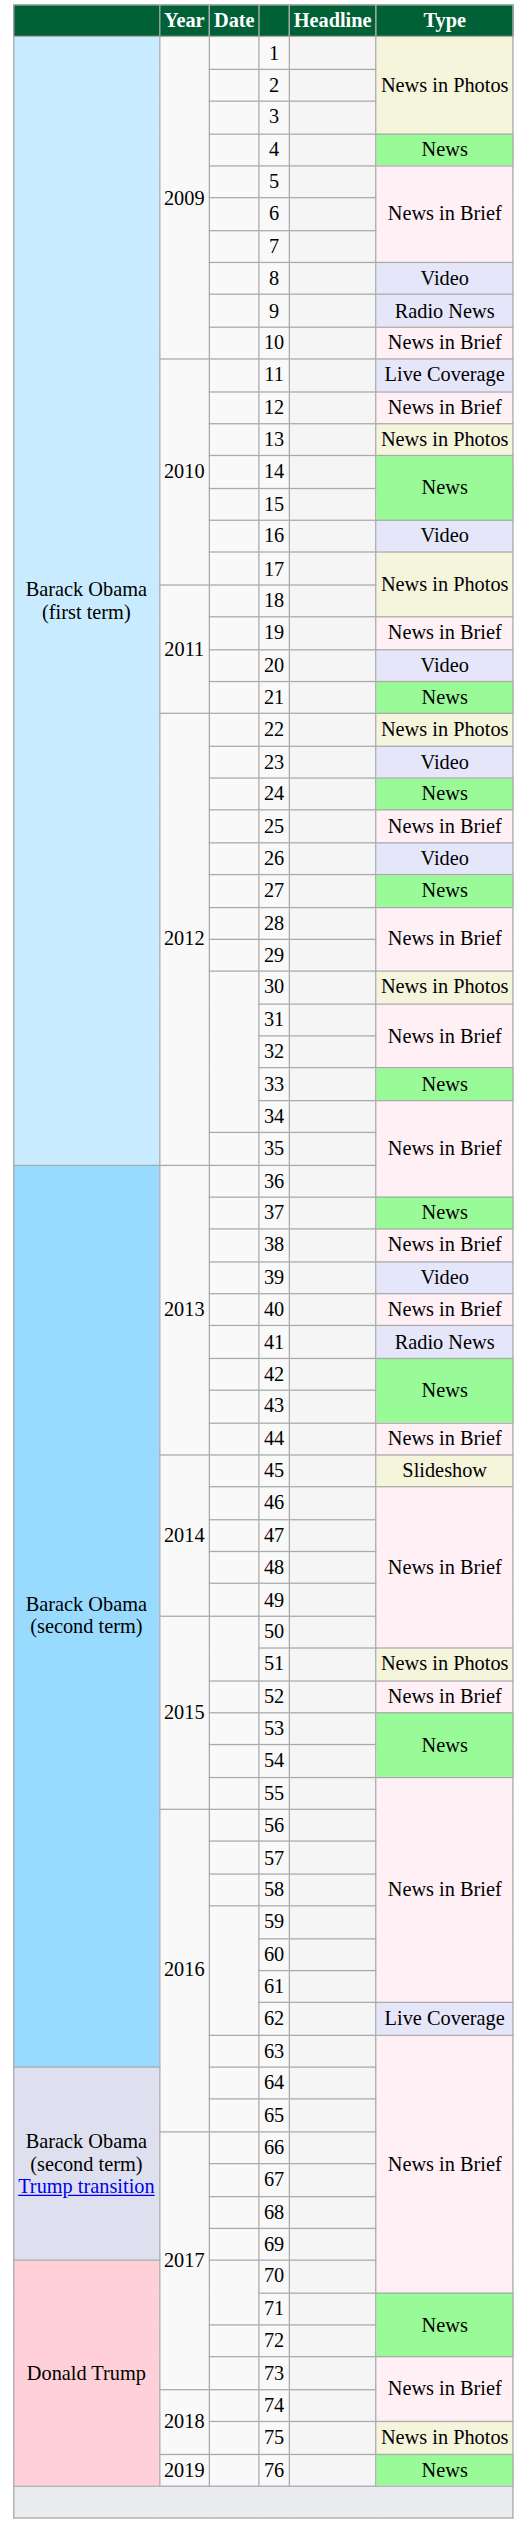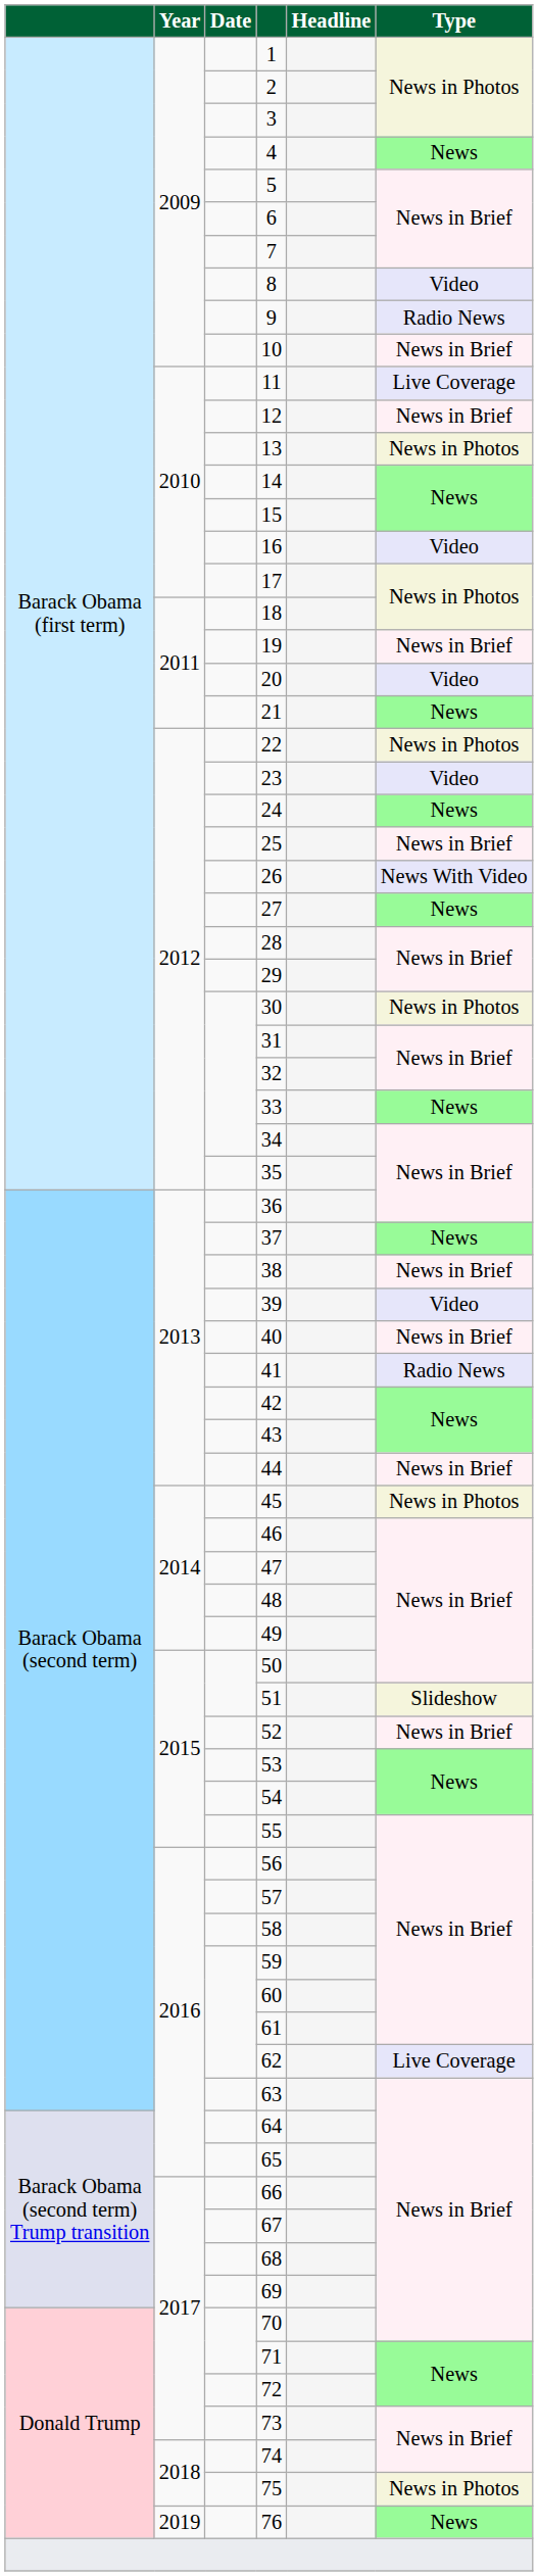 <table class="wikitable sortable mw-collapsible" style="border-spacing: 0; margin: 1em auto;">
 <tr>
 <th scope="col" style="background-color:#006136; color:white;"></th>
 <th scope="col" style="background-color:#006136; color:white;">Year</th>
 <th scope="col" style="background-color:#006136; color:white;">Date</th>
 <th scope="col" style="background-color:#006136; color:white;"></th>
 <th scope="col" style="background-color:#006136; color:white;">Headline</th>
 <th scope="col" style="background-color:#006136; color:white;">Type</th>
 </tr>
 <tr>
 <td rowspan="35" style="text-align:center; background-color:#c8ebff;">Barack Obama<br>(first term)</td>
 <td rowspan="10" style="text-align:center;">2009</td>
 <td style="text-align:center;"></td>
 <td style="text-align:center;">1</td>
 <td style="background-color:whitesmoke"></td>
 <td rowspan="3" style="text-align:center; background-color:beige;">News in Photos</td>
 </tr>
 <tr>
 <td style="text-align:center;"></td>
 <td style="text-align:center;">2</td>
 <td style="background-color:whitesmoke"></td>
 </tr>
 <tr>
 <td style="text-align:center;"></td>
 <td style="text-align:center;">3</td>
 <td style="background-color:whitesmoke"></td>
 </tr>
 <tr>
 <td style="text-align:center;"></td>
 <td style="text-align:center;">4</td>
 <td style="background-color:whitesmoke"></td>
 <td style="text-align:center; background-color:palegreen;">News</td>
 </tr>
 <tr>
 <td style="text-align:center;"></td>
 <td style="text-align:center;">5</td>
 <td style="background-color:whitesmoke"></td>
 <td rowspan="3" style="text-align:center; background-color:lavenderblush;">News in Brief</td>
 </tr>
 <tr>
 <td style="text-align:center;"></td>
 <td style="text-align:center;">6</td>
 <td style="background-color:whitesmoke"></td>
 </tr>
 <tr>
 <td style="text-align:center;"></td>
 <td style="text-align:center;">7</td>
 <td style="background-color:whitesmoke"></td>
 </tr>
 <tr>
 <td style="text-align:center;"></td>
 <td style="text-align:center;">8</td>
 <td style="background-color:whitesmoke"></td>
 <td style="text-align:center; background-color:lavender;">Video</td>
 </tr>
 <tr>
 <td style="text-align:center;"></td>
 <td style="text-align:center;">9</td>
 <td style="background-color:whitesmoke"></td>
 <td style="text-align:center; background-color:lavender;">Radio News</td>
 </tr>
 <tr>
 <td style="text-align:center;"></td>
 <td style="text-align:center;">10</td>
 <td style="background-color:whitesmoke"></td>
 <td style="text-align:center; background-color:lavenderblush;">News in Brief</td>
 </tr>
 <tr>
 <td rowspan="7" style="text-align:center;">2010</td>
 <td style="text-align:center;"></td>
 <td style="text-align:center;">11</td>
 <td style="background-color:whitesmoke"></td>
 <td style="text-align:center; background-color:lavender;">Live Coverage</td>
 </tr>
 <tr>
 <td style="text-align:center;"></td>
 <td style="text-align:center;">12</td>
 <td style="background-color:whitesmoke"></td>
 <td style="text-align:center; background-color:lavenderblush;">News in Brief</td>
 </tr>
 <tr>
 <td style="text-align:center;"></td>
 <td style="text-align:center;">13</td>
 <td style="background-color:whitesmoke"></td>
 <td style="text-align:center; background-color:beige;">News in Photos</td>
 </tr>
 <tr>
 <td style="text-align:center;"></td>
 <td style="text-align:center;">14</td>
 <td style="background-color:whitesmoke"></td>
 <td rowspan="2" style="text-align:center; background-color:palegreen;">News</td>
 </tr>
 <tr>
 <td style="text-align:center;"></td>
 <td style="text-align:center;">15</td>
 <td style="background-color:whitesmoke"></td>
 </tr>
 <tr>
 <td style="text-align:center;"></td>
 <td style="text-align:center;">16</td>
 <td style="background-color:whitesmoke"></td>
 <td style="text-align:center; background-color:lavender;">Video</td>
 </tr>
 <tr>
 <td style="text-align:center;"></td>
 <td style="text-align:center;">17</td>
 <td style="background-color:whitesmoke"></td>
 <td rowspan="2" style="text-align:center; background-color:beige;">News in Photos</td>
 </tr>
 <tr>
 <td rowspan="4" style="text-align:center;">2011</td>
 <td style="text-align:center;"></td>
 <td style="text-align:center;">18</td>
 <td style="background-color:whitesmoke"></td>
 </tr>
 <tr>
 <td style="text-align:center;"></td>
 <td style="text-align:center;">19</td>
 <td style="background-color:whitesmoke"></td>
 <td style="text-align:center; background-color:lavenderblush;">News in Brief</td>
 </tr>
 <tr>
 <td style="text-align:center;"></td>
 <td style="text-align:center;">20</td>
 <td style="background-color:whitesmoke"></td>
 <td style="text-align:center; background-color:lavender;">Video</td>
 </tr>
 <tr>
 <td style="text-align:center;"></td>
 <td style="text-align:center;">21</td>
 <td style="background-color:whitesmoke"></td>
 <td style="text-align:center; background-color:palegreen;">News</td>
 </tr>
 <tr>
 <td rowspan="14" style="text-align:center;">2012</td>
 <td style="text-align:center;"></td>
 <td style="text-align:center;">22</td>
 <td style="background-color:whitesmoke"></td>
 <td style="text-align:center; background-color:beige;">News in Photos</td>
 </tr>
 <tr>
 <td style="text-align:center;"></td>
 <td style="text-align:center;">23</td>
 <td style="background-color:whitesmoke"></td>
 <td style="text-align:center; background-color:lavender;">Video</td>
 </tr>
 <tr>
 <td style="text-align:center;"></td>
 <td style="text-align:center;">24</td>
 <td style="background-color:whitesmoke"></td>
 <td style="text-align:center; background-color:palegreen;">News</td>
 </tr>
 <tr>
 <td style="text-align:center;"></td>
 <td style="text-align:center;">25</td>
 <td style="background-color:whitesmoke"></td>
 <td style="text-align:center; background-color:lavenderblush;">News in Brief</td>
 </tr>
 <tr>
 <td style="text-align:center;"></td>
 <td style="text-align:center;">26</td>
 <td style="background-color:whitesmoke"></td>
-<td style="text-align:center; background-color:lavender;">Video</td>
+<td style="text-align:center; background-color:lavender;">News With Video</td>
 </tr>
 <tr>
 <td style="text-align:center;"></td>
 <td style="text-align:center;">27</td>
 <td style="background-color:whitesmoke"></td>
 <td style="text-align:center; background-color:palegreen;">News</td>
 </tr>
 <tr>
 <td style="text-align:center;"></td>
 <td style="text-align:center;">28</td>
 <td style="background-color:whitesmoke"></td>
 <td rowspan="2" style="text-align:center; background-color:lavenderblush;">News in Brief</td>
 </tr>
 <tr>
 <td style="text-align:center;"></td>
 <td style="text-align:center;">29</td>
 <td style="background-color:whitesmoke"></td>
 </tr>
 <tr>
 <td style="text-align:center;" rowspan="5"></td>
 <td style="text-align:center;">30</td>
 <td style="background-color:whitesmoke"></td>
 <td style="text-align:center; background-color:beige;">News in Photos</td>
 </tr>
 <tr>
 <td style="text-align:center;">31</td>
 <td style="background-color:whitesmoke"></td>
 <td rowspan="2" style="text-align:center; background-color:lavenderblush;">News in Brief</td>
 </tr>
 <tr>
 <td style="text-align:center;">32</td>
 <td style="background-color:whitesmoke"></td>
 </tr>
 <tr>
 <td style="text-align:center;">33</td>
 <td style="background-color:whitesmoke"></td>
 <td style="text-align:center; background-color:palegreen;">News</td>
 </tr>
 <tr>
 <td style="text-align:center;">34</td>
 <td style="background-color:whitesmoke"></td>
 <td rowspan="3" style="text-align:center; background-color:lavenderblush;">News in Brief</td>
 </tr>
 <tr>
 <td style="text-align:center;"></td>
 <td style="text-align:center;">35</td>
 <td style="background-color:whitesmoke"></td>
 </tr>
 <tr>
 <td rowspan="28" style="text-align:center; background-color:#99daff;">Barack Obama<br>(second term)</td>
 <td rowspan="9" style="text-align:center;">2013</td>
 <td style="text-align:center;"></td>
 <td style="text-align:center;">36</td>
 <td style="background-color:whitesmoke"></td>
 </tr>
 <tr>
 <td style="text-align:center;"></td>
 <td style="text-align:center;">37</td>
 <td style="background-color:whitesmoke"></td>
 <td style="text-align:center; background-color:palegreen;">News</td>
 </tr>
 <tr>
 <td style="text-align:center;"></td>
 <td style="text-align:center;">38</td>
 <td style="background-color:whitesmoke"></td>
 <td style="text-align:center; background-color:lavenderblush;">News in Brief</td>
 </tr>
 <tr>
 <td style="text-align:center;"></td>
 <td style="text-align:center;">39</td>
 <td style="background-color:whitesmoke"></td>
 <td style="text-align:center; background-color:lavender;">Video</td>
 </tr>
 <tr>
 <td style="text-align:center;"></td>
 <td style="text-align:center;">40</td>
 <td style="background-color:whitesmoke"></td>
 <td style="text-align:center; background-color:lavenderblush;">News in Brief</td>
 </tr>
 <tr>
 <td style="text-align:center;"></td>
 <td style="text-align:center;">41</td>
 <td style="background-color:whitesmoke"></td>
 <td style="text-align:center; background-color:lavender;">Radio News</td>
 </tr>
 <tr>
 <td style="text-align:center;"></td>
 <td style="text-align:center;">42</td>
 <td style="background-color:whitesmoke"></td>
 <td rowspan="2" style="text-align:center; background-color:palegreen;">News</td>
 </tr>
 <tr>
 <td style="text-align:center;"></td>
 <td style="text-align:center;">43</td>
 <td style="background-color:whitesmoke"></td>
 </tr>
 <tr>
 <td style="text-align:center;"></td>
 <td style="text-align:center;">44</td>
 <td style="background-color:whitesmoke"></td>
 <td style="text-align:center; background-color:lavenderblush;">News in Brief</td>
 </tr>
 <tr>
 <td rowspan="5" style="text-align:center;">2014</td>
 <td style="text-align:center;"></td>
 <td style="text-align:center;">45</td>
 <td style="background-color:whitesmoke"></td>
-<td style="text-align:center; background-color:beige;">Slideshow</td>
+<td style="text-align:center; background-color:beige;">News in Photos</td>
 </tr>
 <tr>
 <td style="text-align:center;"></td>
 <td style="text-align:center;">46</td>
 <td style="background-color:whitesmoke"></td>
 <td rowspan="5" style="text-align:center; background-color:lavenderblush;">News in Brief</td>
 </tr>
 <tr>
 <td style="text-align:center;"></td>
 <td style="text-align:center;">47</td>
 <td style="background-color:whitesmoke"></td>
 </tr>
 <tr>
 <td style="text-align:center;"></td>
 <td style="text-align:center;">48</td>
 <td style="background-color:whitesmoke"></td>
 </tr>
 <tr>
 <td style="text-align:center;"> </td>
 <td style="text-align:center;">49</td>
 <td style="background-color:whitesmoke"></td>
 </tr>
 <tr>
 <td rowspan="6" style="text-align:center;">2015</td>
 <td style="text-align:center;" rowspan="2"></td>
 <td style="text-align:center;">50</td>
 <td style="background-color:whitesmoke"></td>
 </tr>
 <tr>
 <td style="text-align:center;">51</td>
 <td style="background-color:whitesmoke"></td>
-<td style="text-align:center; background-color:beige;">News in Photos</td>
+<td style="text-align:center; background-color:beige;">Slideshow</td>
 </tr>
 <tr>
 <td style="text-align:center;"></td>
 <td style="text-align:center;">52</td>
 <td style="background-color:whitesmoke"></td>
 <td style="text-align:center; background-color:lavenderblush;">News in Brief</td>
 </tr>
 <tr>
 <td style="text-align:center;"></td>
 <td style="text-align:center;">53</td>
 <td style="background-color:whitesmoke"></td>
 <td rowspan="2" style="text-align:center; background-color:palegreen;">News</td>
 </tr>
 <tr>
 <td style="text-align:center;"></td>
 <td style="text-align:center;">54</td>
 <td style="background-color:whitesmoke"></td>
 </tr>
 <tr>
 <td style="text-align:center;"></td>
 <td style="text-align:center;">55</td>
 <td style="background-color:whitesmoke"></td>
 <td rowspan="7" style="text-align:center; background-color:lavenderblush;">News in Brief</td>
 </tr>
 <tr>
 <td rowspan="10" style="text-align:center;">2016</td>
 <td style="text-align:center;"></td>
 <td style="text-align:center;">56</td>
 <td style="background-color:whitesmoke"></td>
 </tr>
 <tr>
 <td style="text-align:center;"></td>
 <td style="text-align:center;">57</td>
 <td style="background-color:whitesmoke"></td>
 </tr>
 <tr>
 <td style="text-align:center;"></td>
 <td style="text-align:center;">58</td>
 <td style="background-color:whitesmoke"></td>
 </tr>
 <tr>
 <td style="text-align:center;" rowspan="4"></td>
 <td style="text-align:center;">59</td>
 <td style="background-color:whitesmoke"></td>
 </tr>
 <tr>
 <td style="text-align:center;">60</td>
 <td style="background-color:whitesmoke"></td>
 </tr>
 <tr>
 <td style="text-align:center;">61</td>
 <td style="background-color:whitesmoke"></td>
 </tr>
 <tr>
 <td style="text-align:center;">62</td>
 <td style="background-color:whitesmoke"></td>
 <td style="text-align:center; background-color:lavender;">Live Coverage</td>
 </tr>
 <tr>
 <td style="text-align:center;"></td>
 <td style="text-align:center;">63</td>
 <td style="background-color:whitesmoke"></td>
 <td rowspan="8" style="text-align:center; background-color:lavenderblush;">News in Brief</td>
 </tr>
 <tr>
 <td rowspan="6" style="text-align:center; background-color:#dee0ef;">Barack Obama<br>(second term)<br><a href='#'>Trump transition</a></td>
 <td style="text-align:center;"></td>
 <td style="text-align:center;">64</td>
 <td style="background-color:whitesmoke"></td>
 </tr>
 <tr>
 <td style="text-align:center;"></td>
 <td style="text-align:center;">65</td>
 <td style="background-color:whitesmoke"></td>
 </tr>
 <tr>
 <td rowspan="8">2017</td>
 <td style="text-align:center;"></td>
 <td style="text-align:center;">66</td>
 <td style="background-color:whitesmoke"></td>
 </tr>
 <tr>
 <td style="text-align:center;"></td>
 <td style="text-align:center;">67</td>
 <td style="background-color:whitesmoke"></td>
 </tr>
 <tr>
 <td style="text-align:center;"></td>
 <td style="text-align:center;">68</td>
 <td style="background-color:whitesmoke"></td>
 </tr>
 <tr>
 <td style="text-align:center;"></td>
 <td style="text-align:center;">69</td>
 <td style="background-color:whitesmoke"></td>
 </tr>
 <tr>
 <td rowspan="7" style="text-align:center; background-color:#ffd0d7;">Donald Trump</td>
 <td style="text-align:center;" rowspan="2"></td>
 <td style="text-align:center;">70</td>
 <td style="background-color:whitesmoke"></td>
 </tr>
 <tr>
 <td style="text-align:center;">71</td>
 <td style="background-color:whitesmoke"></td>
 <td rowspan="2" style="text-align:center; background-color:palegreen;">News</td>
 </tr>
 <tr>
 <td style="text-align:center;"></td>
 <td style="text-align:center;">72</td>
 <td style="background-color:whitesmoke"></td>
 </tr>
 <tr>
 <td style="text-align:center;"></td>
 <td style="text-align:center;">73</td>
 <td style="background-color:whitesmoke"></td>
 <td rowspan="2" style="text-align:center; background-color:lavenderblush;">News in Brief</td>
 </tr>
 <tr>
 <td rowspan="2">2018</td>
 <td style="text-align:center;"></td>
 <td style="text-align:center;">74</td>
 <td style="background-color:whitesmoke"></td>
 </tr>
 <tr>
 <td style="text-align:center;"> </td>
 <td style="text-align:center;">75</td>
 <td style="background-color:whitesmoke"></td>
 <td style="text-align:center; background-color:beige;">News in Photos</td>
 </tr>
 <tr>
 <td>2019</td>
 <td style="text-align:center;"></td>
 <td style="text-align:center;">76</td>
 <td style="background-color:whitesmoke"></td>
 <td style="text-align:center; background-color:palegreen;">News</td>
 </tr>
 <tr class="sortbottom">
 <td colspan="6" style="background-color:#eaecf0"><br></td>
 </tr>
 </table>
